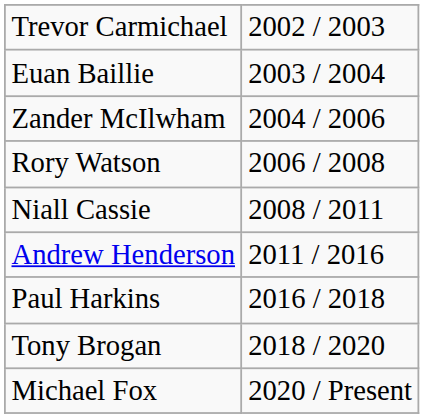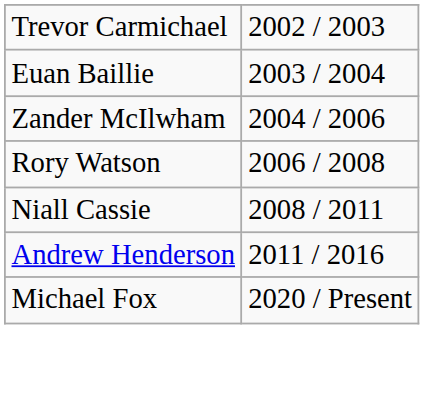 <table class="wikitable">
 <tr>
 <td>Trevor Carmichael</td>
 <td>2002 / 2003</td>
 </tr>
 <tr>
 <td>Euan Baillie</td>
 <td>2003 / 2004</td>
 </tr>
 <tr>
 <td>Zander McIlwham</td>
 <td>2004 / 2006</td>
 </tr>
 <tr>
 <td>Rory Watson</td>
 <td>2006 / 2008</td>
 </tr>
 <tr>
 <td>Niall Cassie</td>
 <td>2008 / 2011</td>
 </tr>
 <tr>
 <td><a href='#'>Andrew Henderson</a></td>
 <td>2011 / 2016</td>
 </tr>
 <tr>
-<td>Paul Harkins</td>
-<td>2016 / 2018</td>
-</tr>
-<tr>
-<td>Tony Brogan</td>
-<td>2018 / 2020</td>
-</tr>
-<tr>
 <td>Michael Fox</td>
 <td>2020 / Present</td>
 </tr>
 </table>
